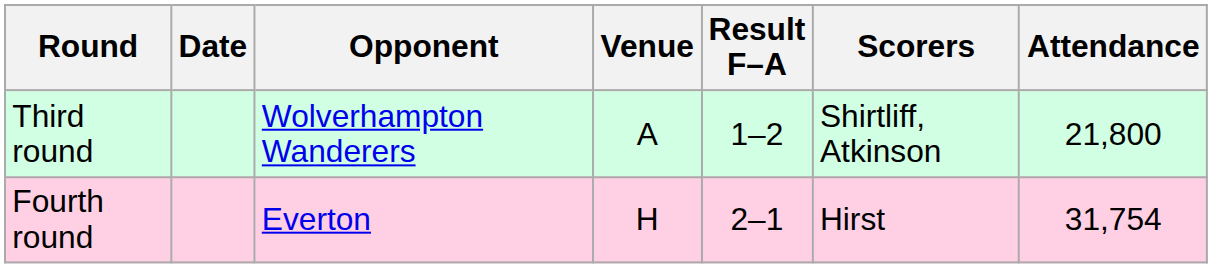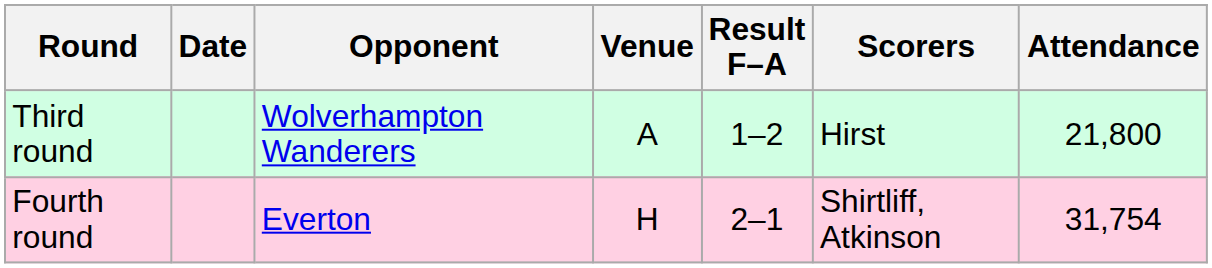 <table class="wikitable sortable" style="text-align:center;">
 <tr>
 <th>Round</th>
 <th>Date</th>
 <th>Opponent</th>
 <th>Venue</th>
 <th>Result<br>F–A</th>
 <th class=unsortable>Scorers</th>
 <th>Attendance</th>
 </tr>
 <tr bgcolor="#d0ffe3">
 <td align=left>Third round</td>
 <td align=left></td>
 <td align=left><a href='#'>Wolverhampton Wanderers</a></td>
 <td>A</td>
 <td>1–2</td>
-<td align=left>Shirtliff, Atkinson</td>
+<td align=left>Hirst</td>
 <td>21,800</td>
 </tr>
 <tr bgcolor="#ffd0e3">
 <td align=left>Fourth round</td>
 <td align=left></td>
 <td align=left><a href='#'>Everton</a></td>
 <td>H</td>
 <td>2–1</td>
-<td align=left>Hirst</td>
+<td align=left>Shirtliff, Atkinson</td>
 <td>31,754</td>
 </tr>
 </table>
